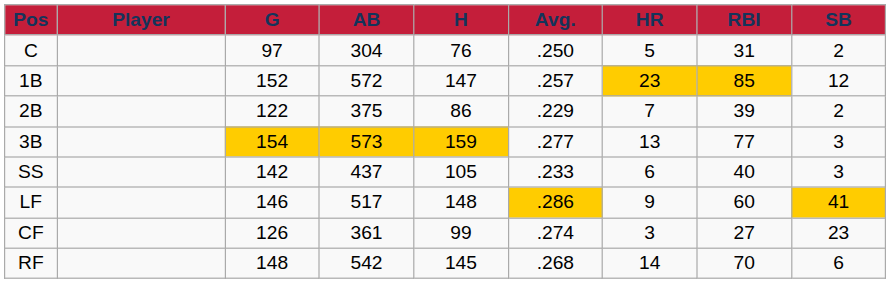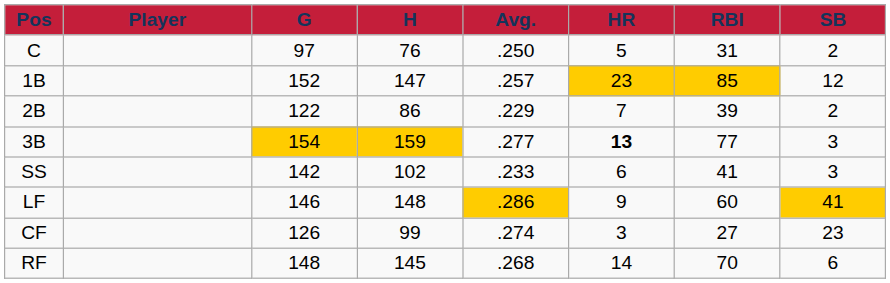 <table class="wikitable sortable">
 <tr>
 <th style="background:#C41E3A;color:#14345B;" width="5%">Pos</th>
 <th style="background:#C41E3A;color:#14345B;" width="16%">Player</th>
 <th style="background:#C41E3A;color:#14345B;" width="9%">G</th>
-<th style="background:#C41E3A;color:#14345B;" width="9%">AB</th>
 <th style="background:#C41E3A;color:#14345B;" width="9%">H</th>
 <th style="background:#C41E3A;color:#14345B;" width="9%">Avg.</th>
 <th style="background:#C41E3A;color:#14345B;" width="9%">HR</th>
 <th style="background:#C41E3A;color:#14345B;" width="9%">RBI</th>
 <th style="background:#C41E3A;color:#14345B;" width="9%">SB</th>
 </tr>
 <tr align="center">
 <td>C</td>
 <td></td>
 <td>97</td>
-<td>304</td>
 <td>76</td>
 <td>.250</td>
 <td>5</td>
 <td>31</td>
 <td>2</td>
 </tr>
 <tr align="center">
 <td>1B</td>
 <td></td>
 <td>152</td>
-<td>572</td>
 <td>147</td>
 <td>.257</td>
 <td bgcolor="FFCC00">23</td>
 <td bgcolor="FFCC00">85</td>
 <td>12</td>
 </tr>
 <tr align="center">
 <td>2B</td>
 <td></td>
 <td>122</td>
-<td>375</td>
 <td>86</td>
 <td>.229</td>
 <td>7</td>
 <td>39</td>
 <td>2</td>
 </tr>
 <tr align="center">
 <td>3B</td>
 <td></td>
 <td bgcolor="FFCC00">154</td>
-<td bgcolor="FFCC00">573</td>
 <td bgcolor="FFCC00">159</td>
 <td>.277</td>
-<td>13</td>
+<td><strong>13</strong></td>
 <td>77</td>
 <td>3</td>
 </tr>
 <tr align="center">
 <td>SS</td>
 <td></td>
 <td>142</td>
-<td>437</td>
-<td>105</td>
+<td>102</td>
 <td>.233</td>
 <td>6</td>
-<td>40</td>
+<td>41</td>
 <td>3</td>
 </tr>
 <tr align="center">
 <td>LF</td>
 <td></td>
 <td>146</td>
-<td>517</td>
 <td>148</td>
 <td bgcolor="FFCC00">.286</td>
 <td>9</td>
 <td>60</td>
 <td bgcolor="FFCC00">41</td>
 </tr>
 <tr align="center">
 <td>CF</td>
 <td></td>
 <td>126</td>
-<td>361</td>
 <td>99</td>
 <td>.274</td>
 <td>3</td>
 <td>27</td>
 <td>23</td>
 </tr>
 <tr align="center">
 <td>RF</td>
 <td></td>
 <td>148</td>
-<td>542</td>
 <td>145</td>
 <td>.268</td>
 <td>14</td>
 <td>70</td>
 <td>6</td>
 </tr>
 </table>
